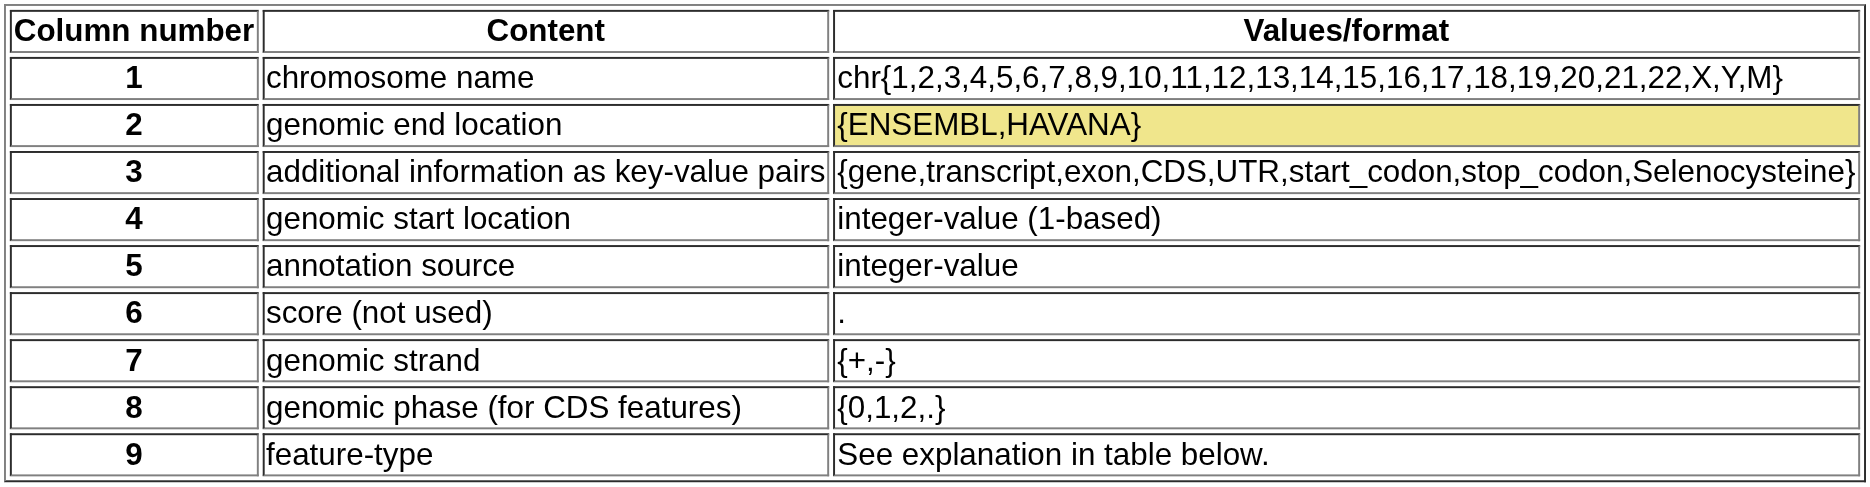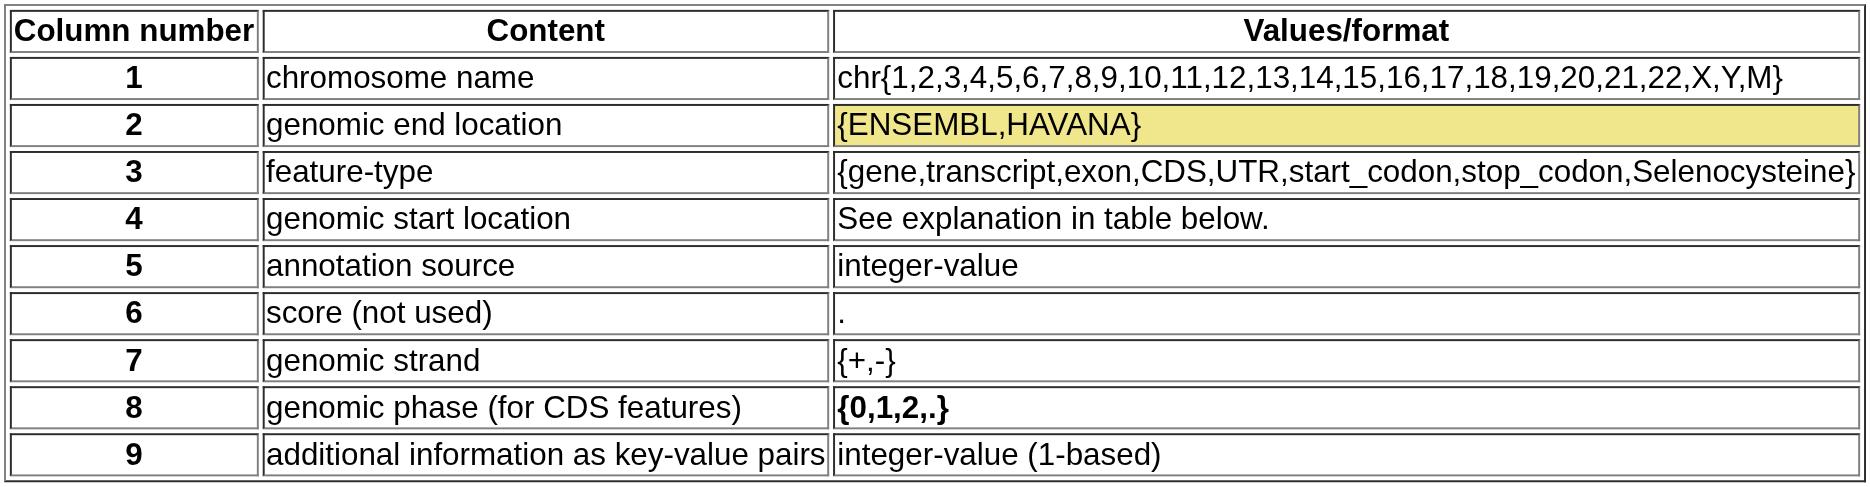 <table border="1">
 <tr>
 <th>Column number</th>
 <th>Content</th>
 <th>Values/format</th>
 </tr>
 <tr>
 <th>1</th>
 <td>chromosome name</td>
 <td>chr{1,2,3,4,5,6,7,8,9,10,11,12,13,14,15,16,17,18,19,20,21,22,X,Y,M}</td>
 </tr>
 <tr>
 <th>2</th>
 <td>genomic end location</td>
 <td style="background: khaki;">{ENSEMBL,HAVANA}</td>
 </tr>
 <tr>
 <th>3</th>
-<td>additional information as key-value pairs</td>
+<td>feature-type</td>
 <td>{gene,transcript,exon,CDS,UTR,start_codon,stop_codon,Selenocysteine}</td>
 </tr>
 <tr>
 <th>4</th>
 <td>genomic start location</td>
-<td>integer-value (1-based)</td>
+<td>See explanation in table below.</td>
 </tr>
 <tr>
 <th>5</th>
 <td>annotation source</td>
 <td>integer-value</td>
 </tr>
 <tr>
 <th>6</th>
 <td>score (not used)</td>
 <td>.</td>
 </tr>
 <tr>
 <th>7</th>
 <td>genomic strand</td>
 <td>{+,-}</td>
 </tr>
 <tr>
 <th>8</th>
 <td>genomic phase (for CDS features)</td>
-<td>{0,1,2,.}</td>
+<td><strong>{0,1,2,.}</strong></td>
 </tr>
 <tr>
 <th>9</th>
-<td>feature-type</td>
-<td>See explanation in table below.</td>
+<td>additional information as key-value pairs</td>
+<td>integer-value (1-based)</td>
 </tr>
 </table>
